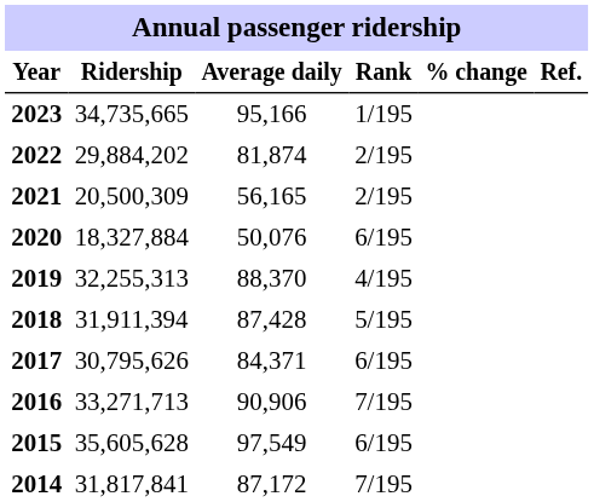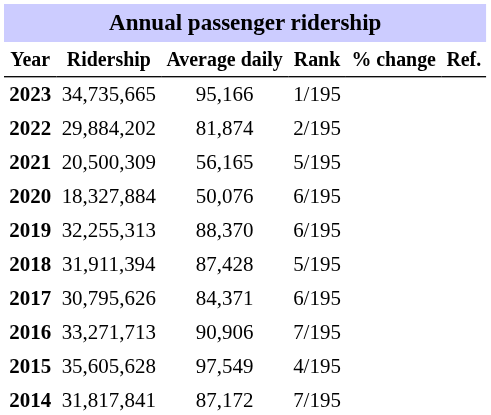 <table class="toccolours" cellpadding="4" cellspacing="0" style="text-align:right;">
 <tr>
 <th colspan="6"  style="background-color:#ccf; background-color:#ccf; font-size:110%; text-align:center;">Annual passenger ridership</th>
 </tr>
 <tr style="font-size:95%; text-align:center">
 <th style="border-bottom:1px solid black">Year</th>
 <th style="border-bottom:1px solid black">Ridership</th>
 <th style="border-bottom:1px solid black">Average daily</th>
 <th style="border-bottom:1px solid black">Rank</th>
 <th style="border-bottom:1px solid black">% change</th>
 <th style="border-bottom:1px solid black">Ref.</th>
 </tr>
 <tr style="text-align:center;">
 <td><strong>2023</strong></td>
 <td>34,735,665</td>
 <td>95,166</td>
 <td>1/195</td>
 <td></td>
 <td></td>
 </tr>
 <tr>
 </tr>
 <tr style="text-align:center;">
 <td><strong>2022</strong></td>
 <td>29,884,202</td>
 <td>81,874</td>
 <td>2/195</td>
 <td></td>
 <td></td>
 </tr>
 <tr style="text-align:center;">
 <td><strong>2021</strong></td>
 <td>20,500,309</td>
 <td>56,165</td>
-<td>2/195</td>
+<td>5/195</td>
 <td></td>
 <td></td>
 </tr>
 <tr style="text-align:center;">
 <td><strong>2020</strong></td>
 <td>18,327,884</td>
 <td>50,076</td>
 <td>6/195</td>
 <td></td>
 <td></td>
 </tr>
 <tr style="text-align:center;">
 <td><strong>2019</strong></td>
 <td>32,255,313</td>
 <td>88,370</td>
-<td>4/195</td>
+<td>6/195</td>
 <td></td>
 <td></td>
 </tr>
 <tr style="text-align:center;">
 <td><strong>2018</strong></td>
 <td>31,911,394</td>
 <td>87,428</td>
 <td>5/195</td>
 <td></td>
 <td></td>
 </tr>
 <tr style="text-align:center;">
 <td><strong>2017</strong></td>
 <td>30,795,626</td>
 <td>84,371</td>
 <td>6/195</td>
 <td></td>
 <td></td>
 </tr>
 <tr style="text-align:center;">
 <td><strong>2016</strong></td>
 <td>33,271,713</td>
 <td>90,906</td>
 <td>7/195</td>
 <td></td>
 <td></td>
 </tr>
 <tr style="text-align:center;">
 <td><strong>2015</strong></td>
 <td>35,605,628</td>
 <td>97,549</td>
-<td>6/195</td>
+<td>4/195</td>
 <td></td>
 <td></td>
 </tr>
 <tr style="text-align:center;">
 <td><strong>2014</strong></td>
 <td>31,817,841</td>
 <td>87,172</td>
 <td>7/195</td>
 <td></td>
 <td></td>
 </tr>
 </table>
